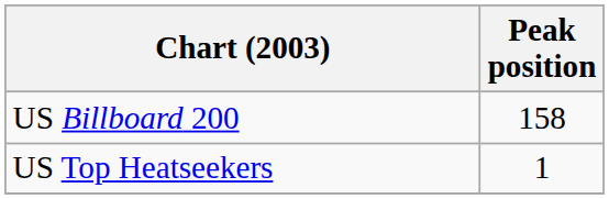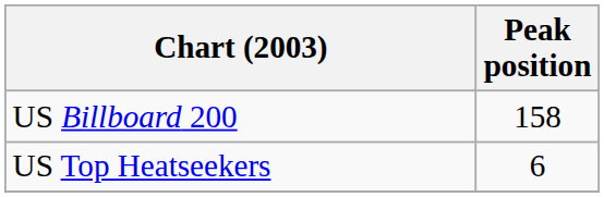 <table class="wikitable sortable">
 <tr>
 <th width="230px">Chart (2003)</th>
 <th>Peak<br>position</th>
 </tr>
 <tr>
 <td>US <a href='#'><em>Billboard</em> 200</a></td>
 <td align="center">158</td>
 </tr>
 <tr>
 <td>US <a href='#'>Top Heatseekers</a></td>
-<td align="center">1</td>
+<td align="center">6</td>
 </tr>
 <tr>
 </tr>
 </table>
